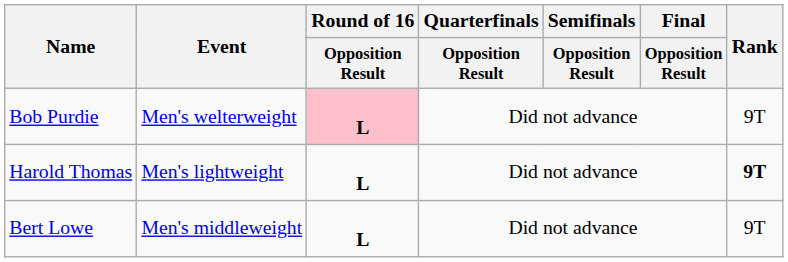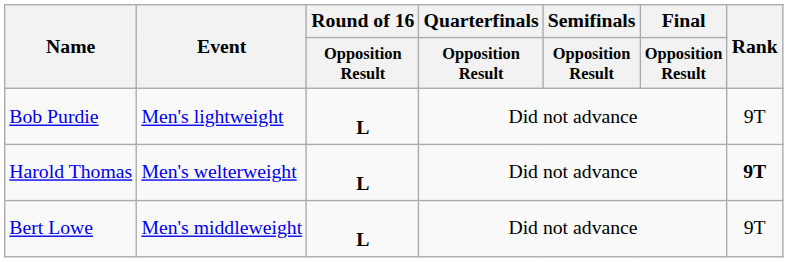 <table class=wikitable style="font-size:90%">
 <tr>
 <th rowspan="2">Name</th>
 <th rowspan="2">Event</th>
 <th>Round of 16</th>
 <th>Quarterfinals</th>
 <th>Semifinals</th>
 <th>Final</th>
 <th rowspan=2>Rank</th>
 </tr>
 <tr>
 <th style="line-height:1em"><small>Opposition<br>Result</small></th>
 <th style="line-height:1em"><small>Opposition<br>Result</small></th>
 <th style="line-height:1em"><small>Opposition<br>Result</small></th>
 <th style="line-height:1em"><small>Opposition<br>Result</small></th>
 </tr>
 <tr>
 <td><a href='#'>Bob Purdie</a></td>
-<td><a href='#'>Men's welterweight</a></td>
-<td align="center" style="background: pink;"><br><strong>L</strong></td>
+<td><a href='#'>Men's lightweight</a></td>
+<td align="center"><br><strong>L</strong></td>
 <td colspan=3 align="center">Did not advance</td>
 <td align="center">9T</td>
 </tr>
 <tr>
 <td><a href='#'>Harold Thomas</a></td>
-<td><a href='#'>Men's lightweight</a></td>
+<td><a href='#'>Men's welterweight</a></td>
 <td align="center"><br><strong>L</strong></td>
 <td colspan=3 align="center">Did not advance</td>
 <td align="center"><strong>9T</strong></td>
 </tr>
 <tr>
 <td><a href='#'>Bert Lowe</a></td>
 <td><a href='#'>Men's middleweight</a></td>
 <td align="center"><br><strong>L</strong></td>
 <td colspan=3 align="center">Did not advance</td>
 <td align="center">9T</td>
 </tr>
 </table>
